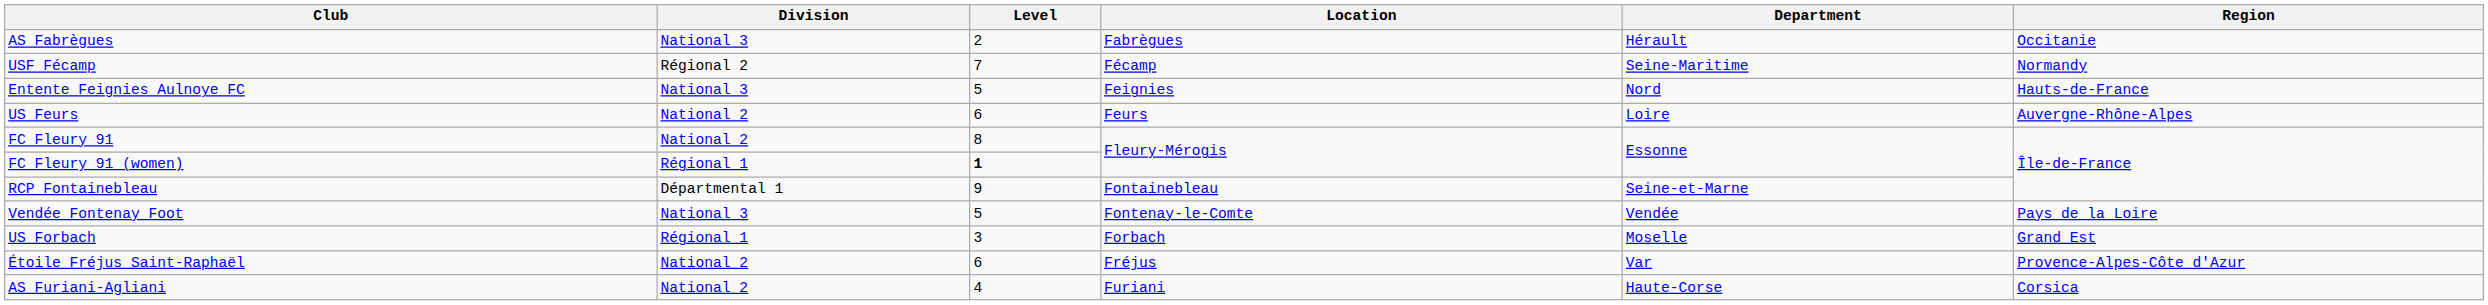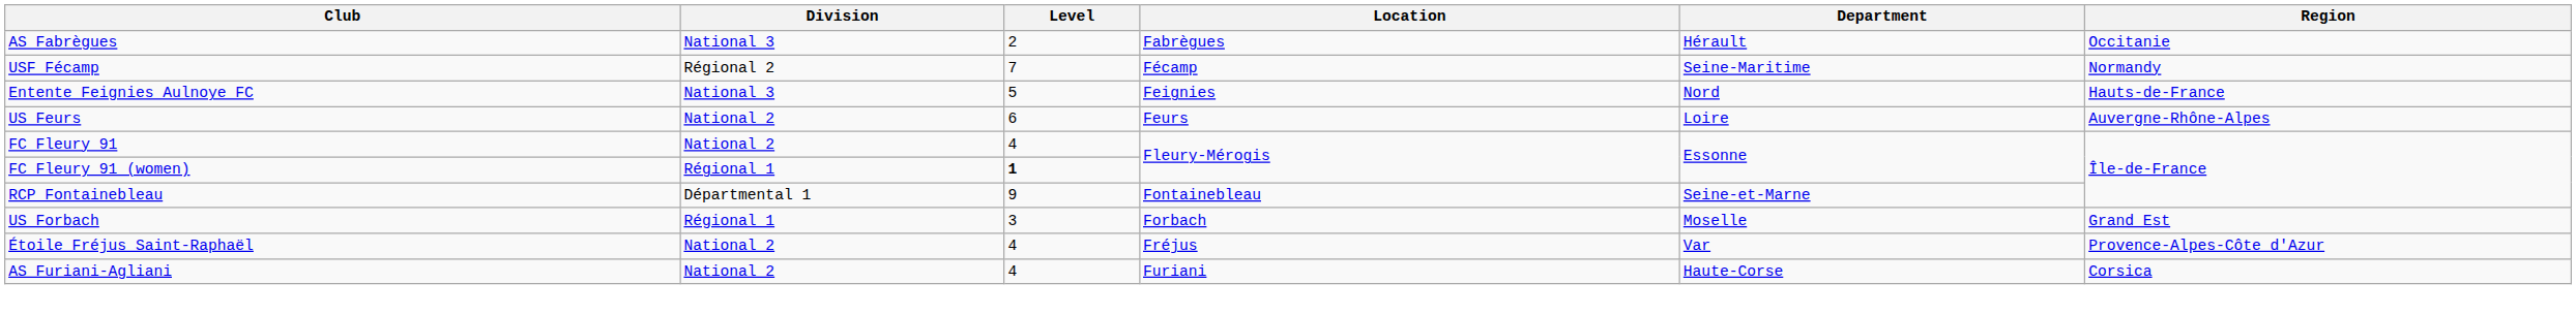 <table class="wikitable sortable" width=100% style="font-size:90%">
 <tr>
 <th width=25%>Club</th>
 <th width=12%>Division</th>
 <th width=5%>Level</th>
 <th width=20%>Location</th>
 <th width=15%>Department</th>
 <th width=18%>Region</th>
 </tr>
 <tr>
 <td><a href='#'>AS Fabrègues</a></td>
 <td><a href='#'>National 3</a></td>
 <td>2</td>
 <td><a href='#'>Fabrègues</a></td>
 <td><a href='#'>Hérault</a></td>
 <td><a href='#'>Occitanie</a></td>
 </tr>
 <tr>
 <td><a href='#'>USF Fécamp</a></td>
 <td>Régional 2</td>
 <td>7</td>
 <td><a href='#'>Fécamp</a></td>
 <td><a href='#'>Seine-Maritime</a></td>
 <td><a href='#'>Normandy</a></td>
 </tr>
 <tr>
 <td><a href='#'>Entente Feignies Aulnoye FC</a></td>
 <td><a href='#'>National 3</a></td>
 <td>5</td>
 <td><a href='#'>Feignies</a></td>
 <td><a href='#'>Nord</a></td>
 <td><a href='#'>Hauts-de-France</a></td>
 </tr>
 <tr>
 <td><a href='#'>US Feurs</a></td>
 <td><a href='#'>National 2</a></td>
 <td>6</td>
 <td><a href='#'>Feurs</a></td>
 <td><a href='#'>Loire</a></td>
 <td><a href='#'>Auvergne-Rhône-Alpes</a></td>
 </tr>
 <tr>
 <td><a href='#'>FC Fleury 91</a></td>
 <td><a href='#'>National 2</a></td>
-<td>8</td>
+<td>4</td>
 <td rowspan="2"><a href='#'>Fleury-Mérogis</a></td>
 <td rowspan="2"><a href='#'>Essonne</a></td>
 <td rowspan="3"><a href='#'>Île-de-France</a></td>
 </tr>
 <tr>
 <td><a href='#'>FC Fleury 91 (women)</a></td>
 <td><a href='#'>Régional 1</a></td>
 <td><strong>1</strong></td>
 </tr>
 <tr>
 <td><a href='#'>RCP Fontainebleau</a></td>
 <td>Départmental 1</td>
 <td>9</td>
 <td><a href='#'>Fontainebleau</a></td>
 <td><a href='#'>Seine-et-Marne</a></td>
 </tr>
 <tr>
-<td><a href='#'>Vendée Fontenay Foot</a></td>
-<td><a href='#'>National 3</a></td>
-<td>5</td>
-<td><a href='#'>Fontenay-le-Comte</a></td>
-<td><a href='#'>Vendée</a></td>
-<td><a href='#'>Pays de la Loire</a></td>
-</tr>
-<tr>
 <td><a href='#'>US Forbach</a></td>
 <td><a href='#'>Régional 1</a></td>
 <td>3</td>
 <td><a href='#'>Forbach</a></td>
 <td><a href='#'>Moselle</a></td>
 <td><a href='#'>Grand Est</a></td>
 </tr>
 <tr>
 <td><a href='#'>Étoile Fréjus Saint-Raphaël</a></td>
 <td><a href='#'>National 2</a></td>
-<td>6</td>
+<td>4</td>
 <td><a href='#'>Fréjus</a></td>
 <td><a href='#'>Var</a></td>
 <td><a href='#'>Provence-Alpes-Côte d'Azur</a></td>
 </tr>
 <tr>
 <td><a href='#'>AS Furiani-Agliani</a></td>
 <td><a href='#'>National 2</a></td>
 <td>4</td>
 <td><a href='#'>Furiani</a></td>
 <td><a href='#'>Haute-Corse</a></td>
 <td><a href='#'>Corsica</a></td>
 </tr>
 </table>
